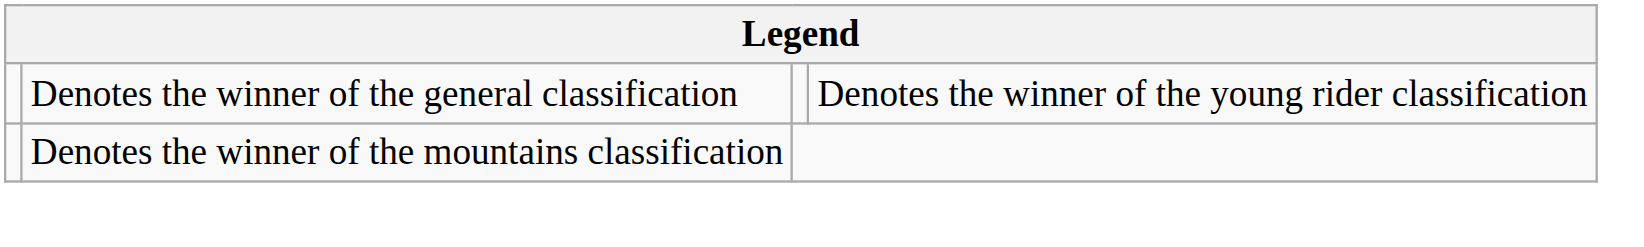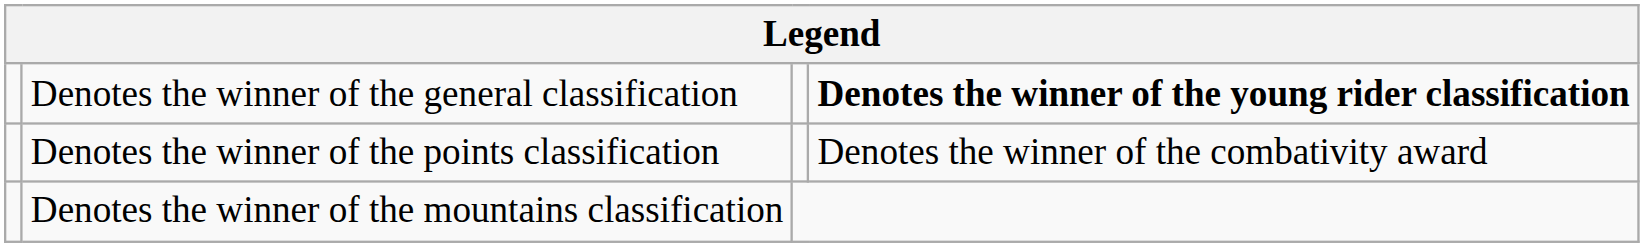 <table class="wikitable noresize">
 <tr>
 <th colspan="4">Legend</th>
 </tr>
 <tr>
 <td></td>
 <td>Denotes the winner of the general classification</td>
 <td></td>
-<td>Denotes the winner of the young rider classification</td>
+<td><strong>Denotes the winner of the young rider classification</strong></td>
+</tr>
+<tr>
+<td></td>
+<td>Denotes the winner of the points classification</td>
+<td></td>
+<td>Denotes the winner of the combativity award</td>
 </tr>
 <tr>
 <td></td>
 <td>Denotes the winner of the mountains classification</td>
 </tr>
 </table>
